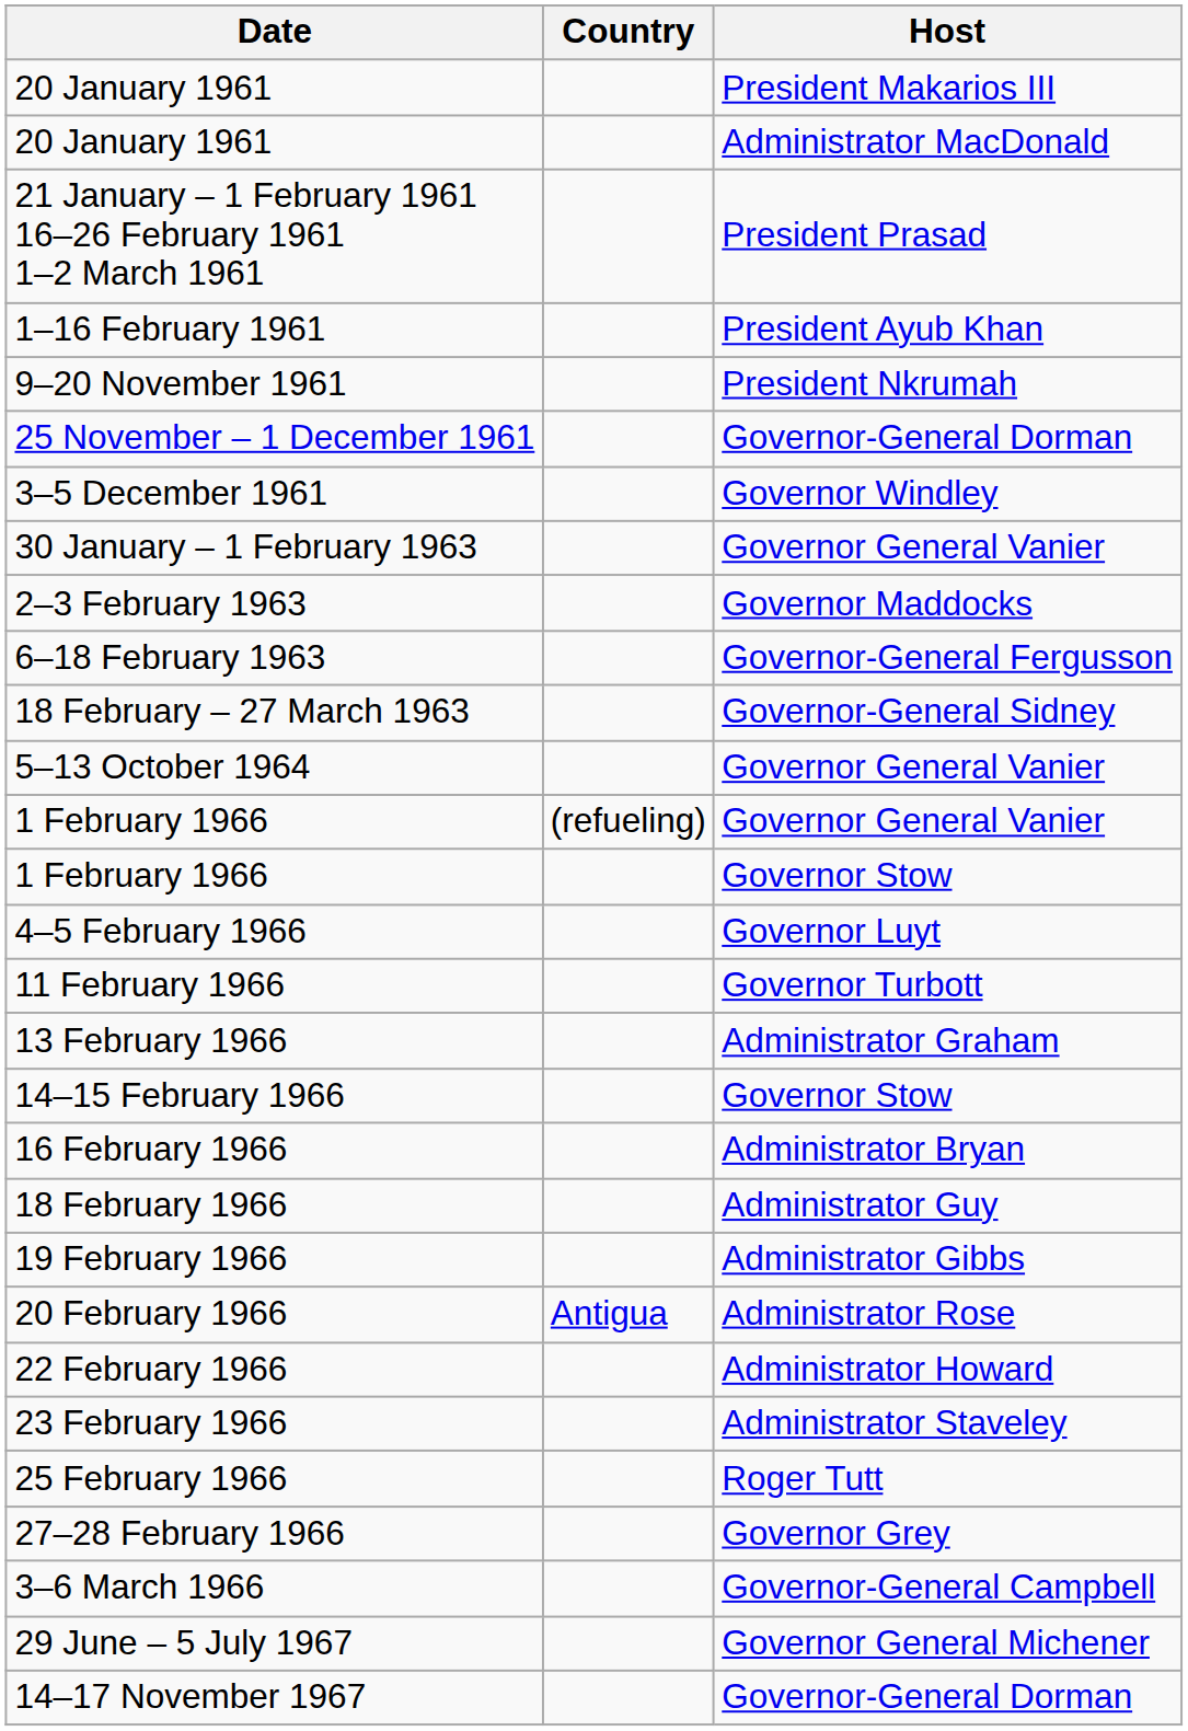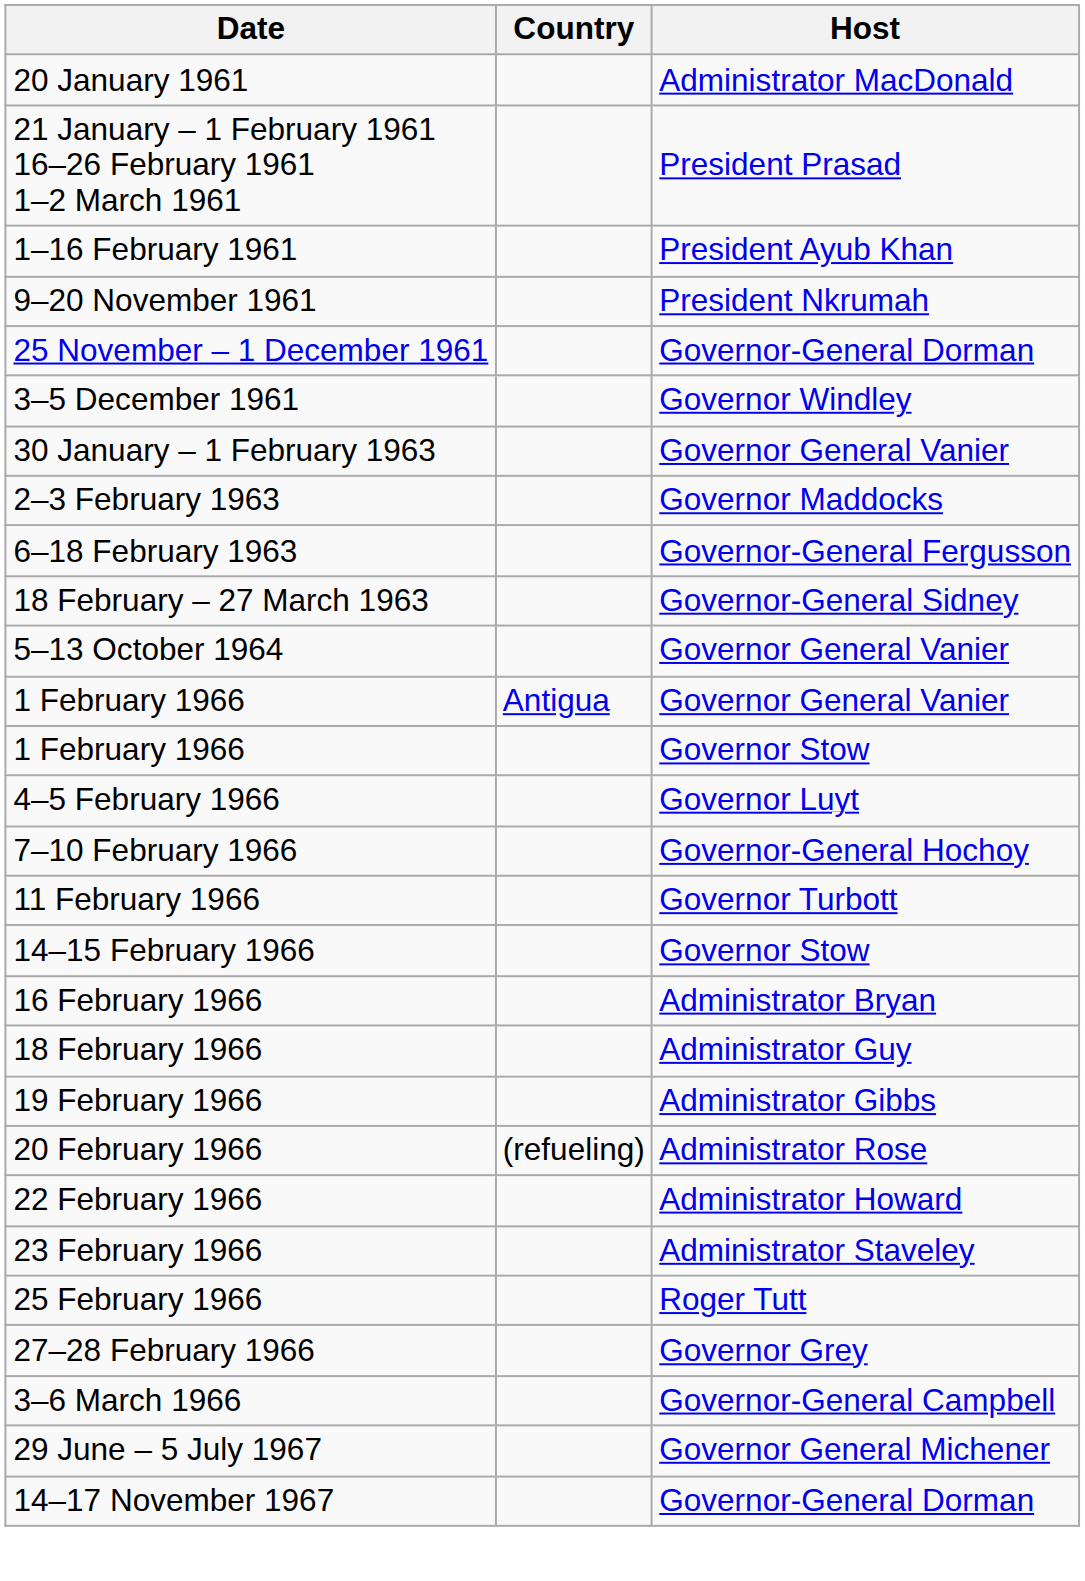 <table class="wikitable sortable" border="1" style="margin: 1em auto 1em auto">
 <tr>
 <th class="unsortable">Date</th>
 <th>Country</th>
 <th class="unsortable">Host</th>
-</tr>
-<tr>
-<td nowrap>20 January 1961</td>
-<td></td>
-<td><a href='#'>President Makarios III</a></td>
 </tr>
 <tr>
 <td nowrap>20 January 1961</td>
 <td></td>
 <td><a href='#'>Administrator MacDonald</a></td>
 </tr>
 <tr>
 <td nowrap>21 January – 1 February 1961<br>16–26 February 1961<br>1–2 March 1961</td>
 <td></td>
 <td><a href='#'>President Prasad</a></td>
 </tr>
 <tr>
 <td nowrap>1–16 February 1961</td>
 <td></td>
 <td><a href='#'>President Ayub Khan</a></td>
 </tr>
 <tr>
 <td nowrap>9–20 November 1961</td>
 <td></td>
 <td><a href='#'>President Nkrumah</a></td>
 </tr>
 <tr>
 <td nowrap><a href='#'>25 November – 1 December 1961</a></td>
 <td></td>
 <td><a href='#'>Governor-General Dorman</a></td>
 </tr>
 <tr>
 <td nowrap>3–5 December 1961</td>
 <td></td>
 <td><a href='#'>Governor Windley</a></td>
 </tr>
 <tr>
 <td nowrap>30 January – 1 February 1963</td>
 <td></td>
 <td><a href='#'>Governor General Vanier</a></td>
 </tr>
 <tr>
 <td nowrap>2–3 February 1963</td>
 <td></td>
 <td><a href='#'>Governor Maddocks</a></td>
 </tr>
 <tr>
 <td nowrap>6–18 February 1963</td>
 <td></td>
 <td><a href='#'>Governor-General Fergusson</a></td>
 </tr>
 <tr>
 <td nowrap>18 February – 27 March 1963</td>
 <td></td>
 <td><a href='#'>Governor-General Sidney</a></td>
 </tr>
 <tr>
 <td nowrap>5–13 October 1964</td>
 <td></td>
 <td><a href='#'>Governor General Vanier</a></td>
 </tr>
 <tr>
 <td nowrap>1 February 1966</td>
-<td> (refueling)</td>
+<td> <a href='#'>Antigua</a></td>
 <td><a href='#'>Governor General Vanier</a></td>
 </tr>
 <tr>
 <td nowrap>1 February 1966</td>
 <td></td>
 <td><a href='#'>Governor Stow</a></td>
 </tr>
 <tr>
 <td nowrap>4–5 February 1966</td>
 <td></td>
 <td><a href='#'>Governor Luyt</a></td>
 </tr>
 <tr>
+<td nowrap>7–10 February 1966</td>
+<td></td>
+<td><a href='#'>Governor-General Hochoy</a></td>
+</tr>
+<tr>
 <td nowrap>11 February 1966</td>
 <td></td>
 <td><a href='#'>Governor Turbott</a></td>
-</tr>
-<tr>
-<td nowrap>13 February 1966</td>
-<td></td>
-<td><a href='#'>Administrator Graham</a></td>
 </tr>
 <tr>
 <td nowrap>14–15 February 1966</td>
 <td></td>
 <td><a href='#'>Governor Stow</a></td>
 </tr>
 <tr>
 <td nowrap>16 February 1966</td>
 <td></td>
 <td><a href='#'>Administrator Bryan</a></td>
 </tr>
 <tr>
 <td nowrap>18 February 1966</td>
 <td></td>
 <td><a href='#'>Administrator Guy</a></td>
 </tr>
 <tr>
 <td nowrap>19 February 1966</td>
 <td></td>
 <td><a href='#'>Administrator Gibbs</a></td>
 </tr>
 <tr>
 <td nowrap>20 February 1966</td>
-<td> <a href='#'>Antigua</a></td>
+<td> (refueling)</td>
 <td><a href='#'>Administrator Rose</a></td>
 </tr>
 <tr>
 <td nowrap>22 February 1966</td>
 <td></td>
 <td><a href='#'>Administrator Howard</a></td>
 </tr>
 <tr>
 <td nowrap>23 February 1966</td>
 <td></td>
 <td><a href='#'>Administrator Staveley</a></td>
 </tr>
 <tr>
 <td nowrap>25 February 1966</td>
 <td></td>
 <td><a href='#'>Roger Tutt</a></td>
 </tr>
 <tr>
 <td nowrap>27–28 February 1966</td>
 <td></td>
 <td><a href='#'>Governor Grey</a></td>
 </tr>
 <tr>
 <td nowrap>3–6 March 1966</td>
 <td></td>
 <td><a href='#'>Governor-General Campbell</a></td>
 </tr>
 <tr>
 <td nowrap>29 June – 5 July 1967</td>
 <td></td>
 <td><a href='#'>Governor General Michener</a></td>
 </tr>
 <tr>
 <td nowrap>14–17 November 1967</td>
 <td></td>
 <td><a href='#'>Governor-General Dorman</a></td>
 </tr>
 </table>
